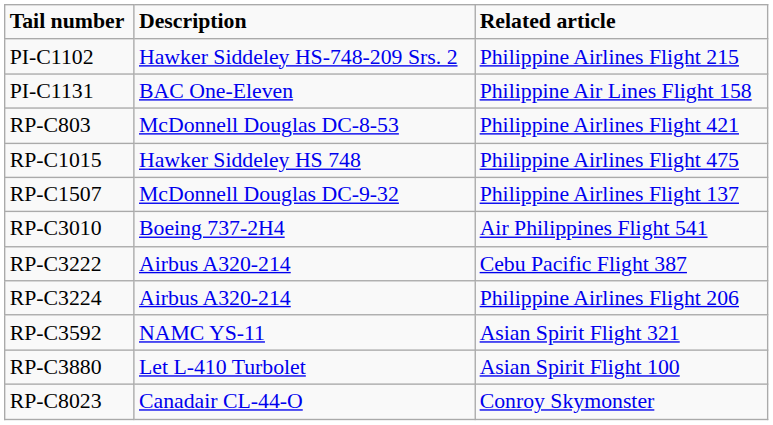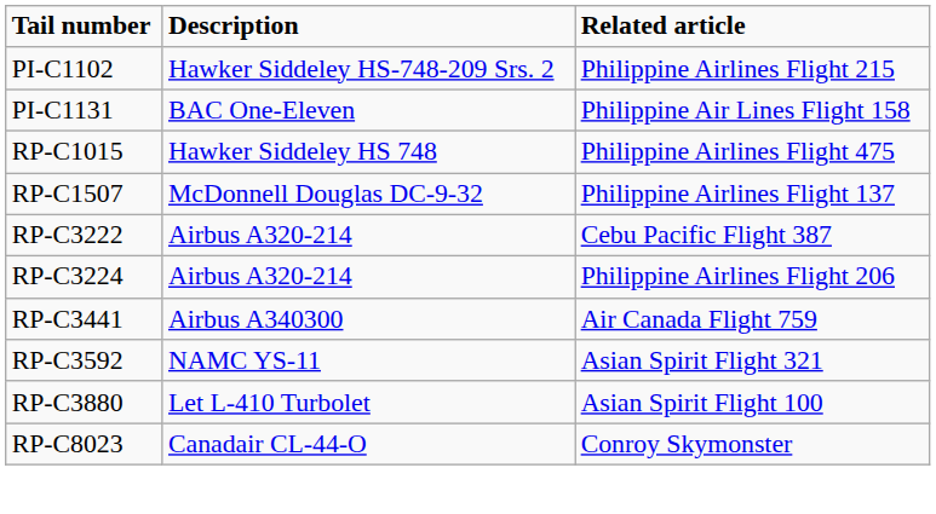 <table class="wikitable" width="90%">
 <tr>
 <td><strong>Tail number</strong></td>
 <td><strong>Description</strong></td>
 <td><strong>Related article</strong></td>
 </tr>
 <tr>
 <td>PI-C1102</td>
 <td><a href='#'>Hawker Siddeley HS-748-209 Srs. 2</a></td>
 <td><a href='#'>Philippine Airlines Flight 215</a></td>
 </tr>
 <tr>
 <td>PI-C1131</td>
 <td><a href='#'>BAC One-Eleven</a></td>
 <td><a href='#'>Philippine Air Lines Flight 158</a></td>
 </tr>
 <tr>
-<td>RP-C803</td>
-<td><a href='#'>McDonnell Douglas DC-8-53</a></td>
-<td><a href='#'>Philippine Airlines Flight 421</a></td>
-</tr>
-<tr>
 <td>RP-C1015</td>
 <td><a href='#'>Hawker Siddeley HS 748</a></td>
 <td><a href='#'>Philippine Airlines Flight 475</a></td>
 </tr>
 <tr>
 <td>RP-C1507</td>
 <td><a href='#'>McDonnell Douglas DC-9-32</a></td>
 <td><a href='#'>Philippine Airlines Flight 137</a></td>
 </tr>
 <tr>
-<td>RP-C3010</td>
-<td><a href='#'>Boeing 737-2H4</a></td>
-<td><a href='#'>Air Philippines Flight 541</a></td>
-</tr>
-<tr>
 <td>RP-C3222</td>
 <td><a href='#'>Airbus A320-214</a></td>
 <td><a href='#'>Cebu Pacific Flight 387</a></td>
 </tr>
 <tr>
 <td>RP-C3224</td>
 <td><a href='#'>Airbus A320-214</a></td>
 <td><a href='#'>Philippine Airlines Flight 206</a></td>
+</tr>
+<tr>
+<td>RP-C3441</td>
+<td><a href='#'>Airbus A340300</a></td>
+<td><a href='#'>Air Canada Flight 759</a></td>
 </tr>
 <tr>
 <td>RP-C3592</td>
 <td><a href='#'>NAMC YS-11</a></td>
 <td><a href='#'>Asian Spirit Flight 321</a></td>
 </tr>
 <tr>
 <td>RP-C3880</td>
 <td><a href='#'>Let L-410 Turbolet</a></td>
 <td><a href='#'>Asian Spirit Flight 100</a></td>
 </tr>
 <tr>
 <td>RP-C8023</td>
 <td><a href='#'>Canadair CL-44-O</a></td>
 <td><a href='#'>Conroy Skymonster</a></td>
 </tr>
 </table>
